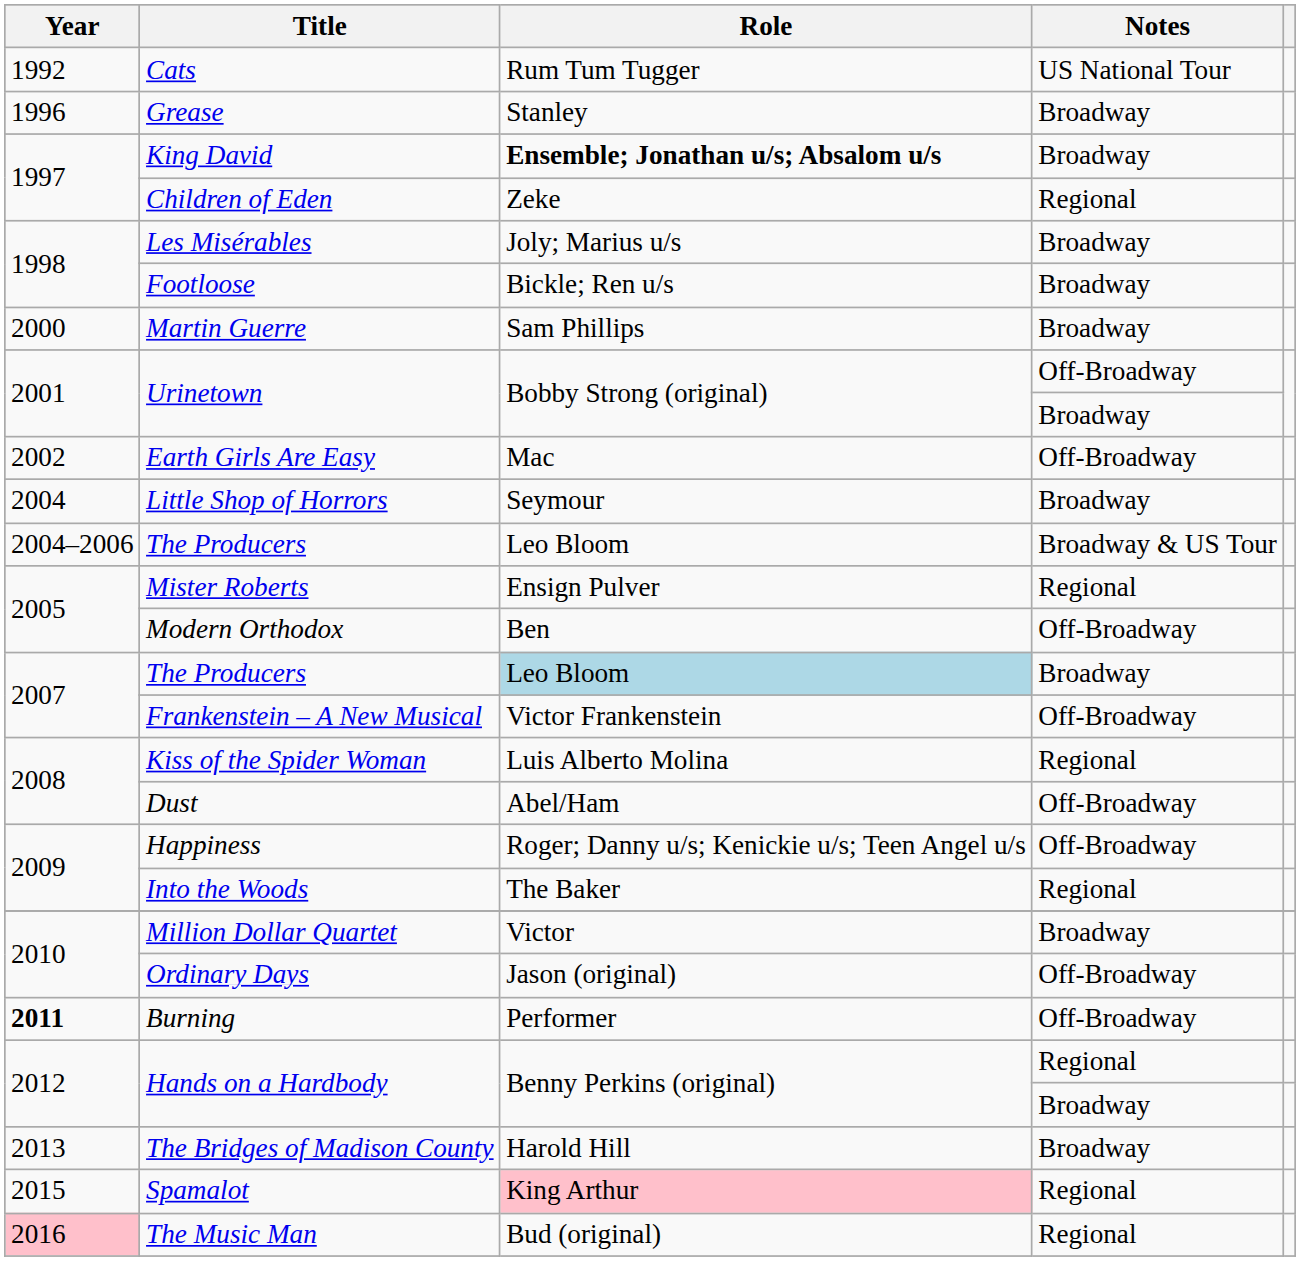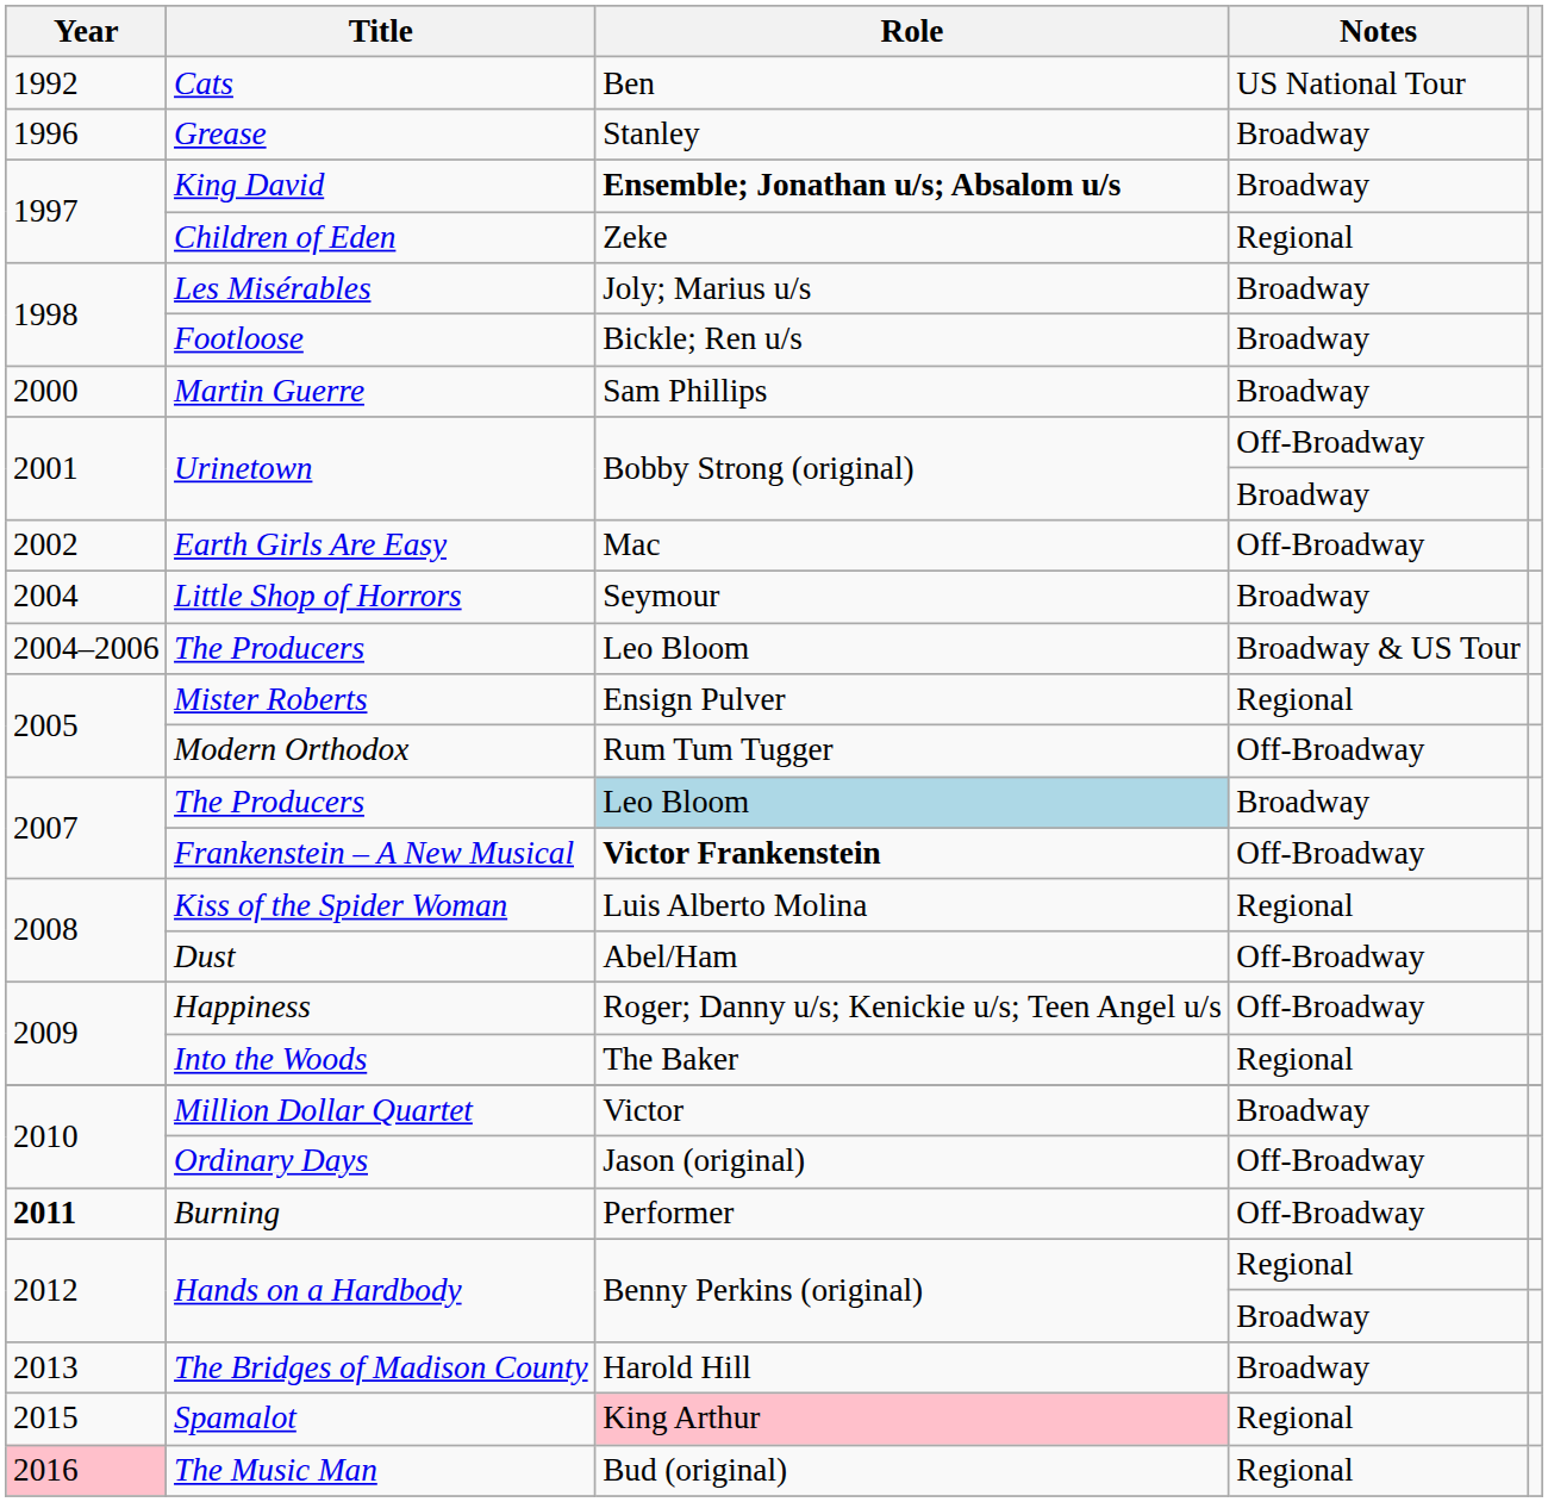 <table class="wikitable sortable">
 <tr>
 <th>Year</th>
 <th>Title</th>
 <th>Role</th>
 <th>Notes</th>
 <th></th>
 </tr>
 <tr>
 <td>1992</td>
 <td><em><a href='#'>Cats</a></em></td>
-<td>Rum Tum Tugger</td>
+<td>Ben</td>
 <td>US National Tour</td>
 <td></td>
 </tr>
 <tr>
 <td>1996</td>
 <td><em><a href='#'>Grease</a></em></td>
 <td>Stanley</td>
 <td>Broadway</td>
 <td></td>
 </tr>
 <tr>
 <td rowspan="2">1997</td>
 <td><em><a href='#'>King David</a></em></td>
 <td><strong>Ensemble; Jonathan u/s; Absalom u/s</strong></td>
 <td>Broadway</td>
 <td></td>
 </tr>
 <tr>
 <td><em><a href='#'>Children of Eden</a></em></td>
 <td>Zeke</td>
 <td>Regional</td>
 <td></td>
 </tr>
 <tr>
 <td rowspan="2">1998</td>
 <td><em><a href='#'>Les Misérables</a></em></td>
 <td>Joly; Marius u/s</td>
 <td>Broadway</td>
 <td></td>
 </tr>
 <tr>
 <td><em><a href='#'>Footloose</a></em></td>
 <td>Bickle; Ren u/s</td>
 <td>Broadway</td>
 <td></td>
 </tr>
 <tr>
 <td>2000</td>
 <td><em><a href='#'>Martin Guerre</a></em></td>
 <td>Sam Phillips</td>
 <td>Broadway</td>
 <td></td>
 </tr>
 <tr>
 <td rowspan="2">2001</td>
 <td rowspan="2"><em><a href='#'>Urinetown</a></em></td>
 <td rowspan="2">Bobby Strong (original)</td>
 <td>Off-Broadway</td>
 <td rowspan="2"></td>
 </tr>
 <tr>
 <td>Broadway</td>
 </tr>
 <tr>
 <td>2002</td>
 <td><em><a href='#'>Earth Girls Are Easy</a></em></td>
 <td>Mac</td>
 <td>Off-Broadway</td>
 <td></td>
 </tr>
 <tr>
 <td>2004</td>
 <td><em><a href='#'>Little Shop of Horrors</a></em></td>
 <td>Seymour</td>
 <td>Broadway</td>
 <td></td>
 </tr>
 <tr>
 <td>2004–2006</td>
 <td><em><a href='#'>The Producers</a></em></td>
 <td>Leo Bloom</td>
 <td>Broadway & US Tour</td>
 <td></td>
 </tr>
 <tr>
 <td rowspan="2">2005</td>
 <td><em><a href='#'>Mister Roberts</a></em></td>
 <td>Ensign Pulver</td>
 <td>Regional</td>
 <td></td>
 </tr>
 <tr>
 <td><em>Modern Orthodox</em></td>
-<td>Ben</td>
+<td>Rum Tum Tugger</td>
 <td>Off-Broadway</td>
 <td></td>
 </tr>
 <tr>
 <td rowspan="2">2007</td>
 <td><em><a href='#'>The Producers</a></em></td>
 <td style="background: lightblue;">Leo Bloom</td>
 <td>Broadway</td>
 <td></td>
 </tr>
 <tr>
 <td><em><a href='#'>Frankenstein – A New Musical</a></em></td>
-<td>Victor Frankenstein</td>
+<td><strong>Victor Frankenstein</strong></td>
 <td>Off-Broadway</td>
 <td></td>
 </tr>
 <tr>
 <td rowspan="2">2008</td>
 <td><em><a href='#'>Kiss of the Spider Woman</a></em></td>
 <td>Luis Alberto Molina</td>
 <td>Regional</td>
 <td></td>
 </tr>
 <tr>
 <td><em>Dust</em></td>
 <td>Abel/Ham</td>
 <td>Off-Broadway</td>
 <td></td>
 </tr>
 <tr>
 <td rowspan=2>2009</td>
 <td><em>Happiness</em></td>
 <td>Roger; Danny u/s; Kenickie u/s; Teen Angel u/s</td>
 <td>Off-Broadway</td>
 <td></td>
 </tr>
 <tr>
 <td><em><a href='#'>Into the Woods</a></em></td>
 <td>The Baker</td>
 <td>Regional</td>
 <td></td>
 </tr>
 <tr>
 </tr>
 <tr>
 <td rowspan="2">2010</td>
 <td><em><a href='#'>Million Dollar Quartet</a></em></td>
 <td>Victor</td>
 <td>Broadway</td>
 <td></td>
 </tr>
 <tr>
 <td><em><a href='#'>Ordinary Days</a></em></td>
 <td>Jason (original)</td>
 <td>Off-Broadway</td>
 <td></td>
 </tr>
 <tr>
 <td><strong>2011</strong></td>
 <td><em>Burning</em></td>
 <td>Performer</td>
 <td>Off-Broadway</td>
 <td></td>
 </tr>
 <tr>
 <td rowspan="2">2012</td>
 <td rowspan="2"><em><a href='#'>Hands on a Hardbody</a></em></td>
 <td rowspan="2">Benny Perkins (original)</td>
 <td>Regional</td>
 <td></td>
 </tr>
 <tr>
 <td>Broadway</td>
 <td></td>
 </tr>
 <tr>
 <td>2013</td>
 <td><em><a href='#'>The Bridges of Madison County</a></em></td>
 <td>Harold Hill</td>
 <td>Broadway</td>
 <td></td>
 </tr>
 <tr>
 <td>2015</td>
 <td><em><a href='#'>Spamalot</a></em></td>
 <td style="background: pink;">King Arthur</td>
 <td>Regional</td>
 <td></td>
 </tr>
 <tr>
 <td style="background: pink;">2016</td>
 <td><em><a href='#'>The Music Man</a></em></td>
 <td>Bud (original)</td>
 <td>Regional</td>
 <td></td>
 </tr>
 </table>
